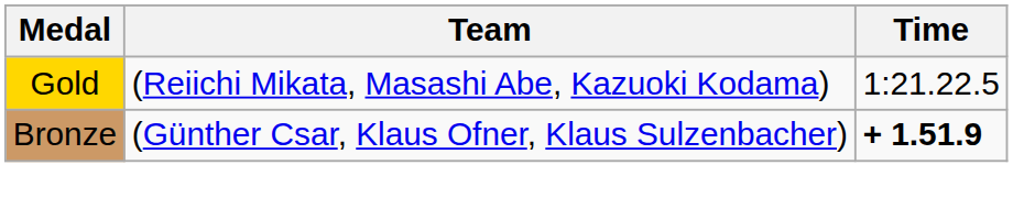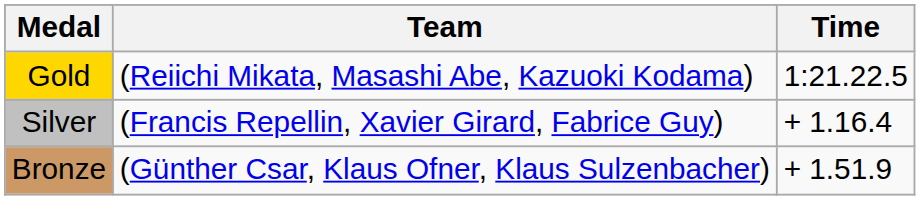 <table class="wikitable">
 <tr>
 <th>Medal</th>
 <th>Team</th>
 <th>Time</th>
 </tr>
 <tr>
 <td style="text-align:center;background-color:gold;">Gold</td>
 <td> (<a href='#'>Reiichi Mikata</a>, <a href='#'>Masashi Abe</a>, <a href='#'>Kazuoki Kodama</a>)</td>
 <td>1:21.22.5</td>
 </tr>
 <tr>
+<td style="text-align:center;background-color:silver;">Silver</td>
+<td> (<a href='#'>Francis Repellin</a>, <a href='#'>Xavier Girard</a>, <a href='#'>Fabrice Guy</a>)</td>
+<td>+ 1.16.4</td>
+</tr>
+<tr>
 <td style="text-align:center;background-color:#CC9966;">Bronze</td>
 <td> (<a href='#'>Günther Csar</a>, <a href='#'>Klaus Ofner</a>, <a href='#'>Klaus Sulzenbacher</a>)</td>
-<td><strong>+ 1.51.9</strong></td>
+<td>+ 1.51.9</td>
 </tr>
 </table>
